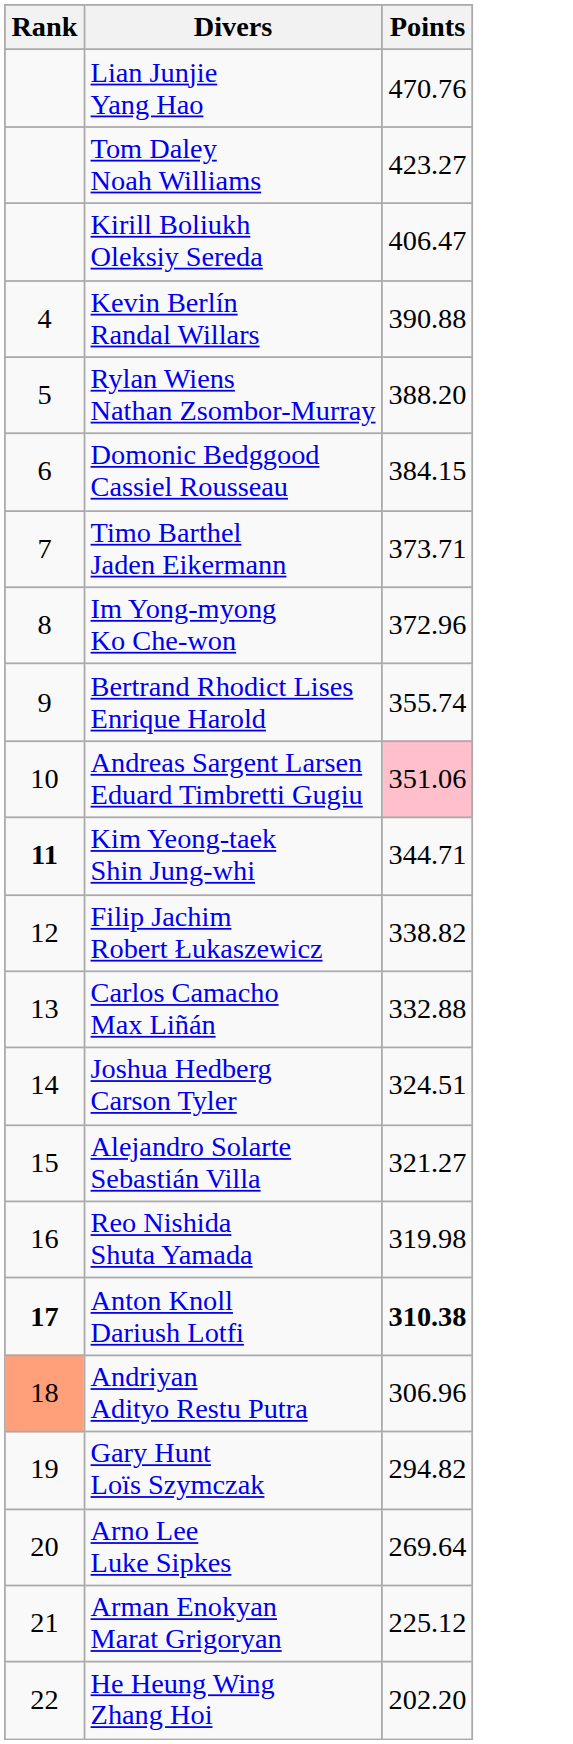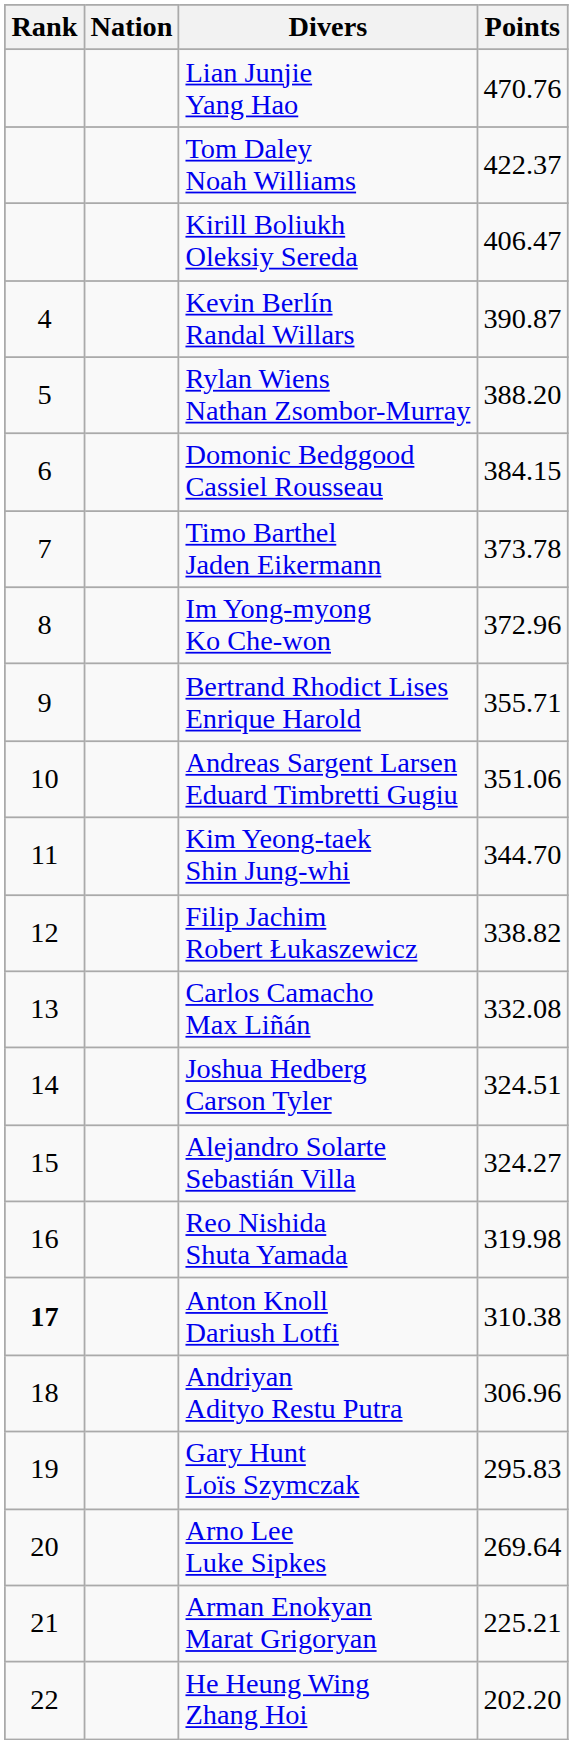 <table class="wikitable sortable" style="text-align:center">
 <tr>
 <th>Rank</th>
+<th>Nation</th>
 <th>Divers</th>
 <th>Points</th>
 </tr>
 <tr>
 <td></td>
+<td align=left></td>
 <td align=left><a href='#'>Lian Junjie</a><br><a href='#'>Yang Hao</a></td>
 <td>470.76</td>
 </tr>
 <tr>
 <td></td>
+<td align=left></td>
 <td align=left><a href='#'>Tom Daley</a><br><a href='#'>Noah Williams</a></td>
-<td>423.27</td>
+<td>422.37</td>
 </tr>
 <tr>
 <td></td>
+<td align=left></td>
 <td align=left><a href='#'>Kirill Boliukh</a><br><a href='#'>Oleksiy Sereda</a></td>
 <td>406.47</td>
 </tr>
 <tr>
 <td>4</td>
+<td align=left></td>
 <td align=left><a href='#'>Kevin Berlín</a><br><a href='#'>Randal Willars</a></td>
-<td>390.88</td>
+<td>390.87</td>
 </tr>
 <tr>
 <td>5</td>
+<td align=left></td>
 <td align=left><a href='#'>Rylan Wiens</a><br><a href='#'>Nathan Zsombor-Murray</a></td>
 <td>388.20</td>
 </tr>
 <tr>
 <td>6</td>
+<td align=left></td>
 <td align=left><a href='#'>Domonic Bedggood</a><br><a href='#'>Cassiel Rousseau</a></td>
 <td>384.15</td>
 </tr>
 <tr>
 <td>7</td>
+<td align=left></td>
 <td align=left><a href='#'>Timo Barthel</a><br><a href='#'>Jaden Eikermann</a></td>
-<td>373.71</td>
+<td>373.78</td>
 </tr>
 <tr>
 <td>8</td>
+<td align=left></td>
 <td align=left><a href='#'>Im Yong-myong</a><br><a href='#'>Ko Che-won</a></td>
 <td>372.96</td>
 </tr>
 <tr>
 <td>9</td>
+<td align=left></td>
 <td align=left><a href='#'>Bertrand Rhodict Lises</a><br><a href='#'>Enrique Harold</a></td>
-<td>355.74</td>
+<td>355.71</td>
 </tr>
 <tr>
 <td>10</td>
+<td align=left></td>
 <td align=left><a href='#'>Andreas Sargent Larsen</a><br><a href='#'>Eduard Timbretti Gugiu</a></td>
-<td style="background: pink;">351.06</td>
+<td>351.06</td>
 </tr>
 <tr>
-<td><strong>11</strong></td>
+<td>11</td>
+<td align=left></td>
 <td align=left><a href='#'>Kim Yeong-taek</a><br><a href='#'>Shin Jung-whi</a></td>
-<td>344.71</td>
+<td>344.70</td>
 </tr>
 <tr>
 <td>12</td>
+<td align=left></td>
 <td align=left><a href='#'>Filip Jachim</a><br><a href='#'>Robert Łukaszewicz</a></td>
 <td>338.82</td>
 </tr>
 <tr>
 <td>13</td>
+<td align=left></td>
 <td align=left><a href='#'>Carlos Camacho</a><br><a href='#'>Max Liñán</a></td>
-<td>332.88</td>
+<td>332.08</td>
 </tr>
 <tr>
 <td>14</td>
+<td align=left></td>
 <td align=left><a href='#'>Joshua Hedberg</a><br><a href='#'>Carson Tyler</a></td>
 <td>324.51</td>
 </tr>
 <tr>
 <td>15</td>
+<td align=left></td>
 <td align=left><a href='#'>Alejandro Solarte</a><br><a href='#'>Sebastián Villa</a></td>
-<td>321.27</td>
+<td>324.27</td>
 </tr>
 <tr>
 <td>16</td>
+<td align=left></td>
 <td align=left><a href='#'>Reo Nishida</a><br><a href='#'>Shuta Yamada</a></td>
 <td>319.98</td>
 </tr>
 <tr>
 <td><strong>17</strong></td>
+<td align=left></td>
 <td align=left><a href='#'>Anton Knoll</a><br><a href='#'>Dariush Lotfi</a></td>
-<td><strong>310.38</strong></td>
+<td>310.38</td>
 </tr>
 <tr>
-<td style="background: lightsalmon;">18</td>
+<td>18</td>
+<td align=left></td>
 <td align=left><a href='#'>Andriyan</a><br><a href='#'>Adityo Restu Putra</a></td>
 <td>306.96</td>
 </tr>
 <tr>
 <td>19</td>
+<td align=left></td>
 <td align=left><a href='#'>Gary Hunt</a><br><a href='#'>Loïs Szymczak</a></td>
-<td>294.82</td>
+<td>295.83</td>
 </tr>
 <tr>
 <td>20</td>
+<td align=left></td>
 <td align=left><a href='#'>Arno Lee</a><br><a href='#'>Luke Sipkes</a></td>
 <td>269.64</td>
 </tr>
 <tr>
 <td>21</td>
+<td align=left></td>
 <td align=left><a href='#'>Arman Enokyan</a><br><a href='#'>Marat Grigoryan</a></td>
-<td>225.12</td>
+<td>225.21</td>
 </tr>
 <tr>
 <td>22</td>
+<td align=left></td>
 <td align=left><a href='#'>He Heung Wing</a><br><a href='#'>Zhang Hoi</a></td>
 <td>202.20</td>
 </tr>
 </table>
